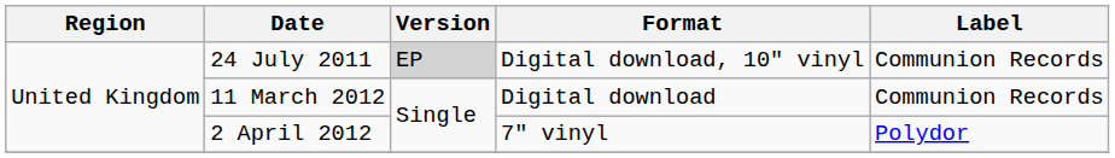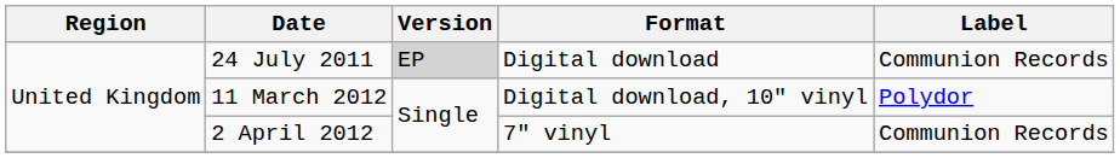 <table class=wikitable>
 <tr>
 <th scope="col">Region</th>
 <th scope="col">Date</th>
 <th scope="col">Version</th>
 <th scope="col">Format</th>
 <th scope="col">Label</th>
 </tr>
 <tr>
 <td rowspan="3">United Kingdom</td>
 <td>24 July 2011</td>
 <td style="background: lightgrey;">EP</td>
-<td>Digital download, 10" vinyl</td>
+<td>Digital download</td>
 <td>Communion Records</td>
 </tr>
 <tr>
 <td>11 March 2012</td>
 <td rowspan="2">Single</td>
-<td>Digital download</td>
-<td>Communion Records</td>
+<td>Digital download, 10" vinyl</td>
+<td><a href='#'>Polydor</a></td>
 </tr>
 <tr>
 <td>2 April 2012</td>
 <td>7" vinyl</td>
-<td><a href='#'>Polydor</a></td>
+<td>Communion Records</td>
 </tr>
 <tr>
 </tr>
 </table>
